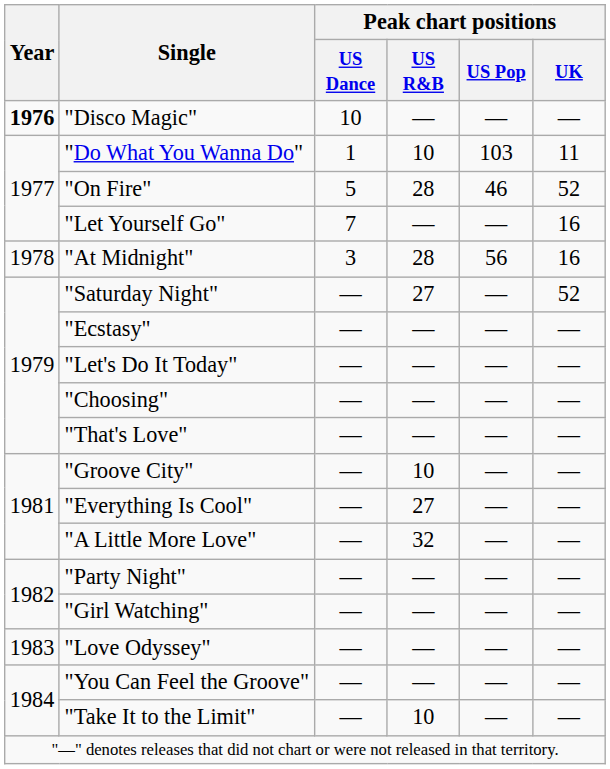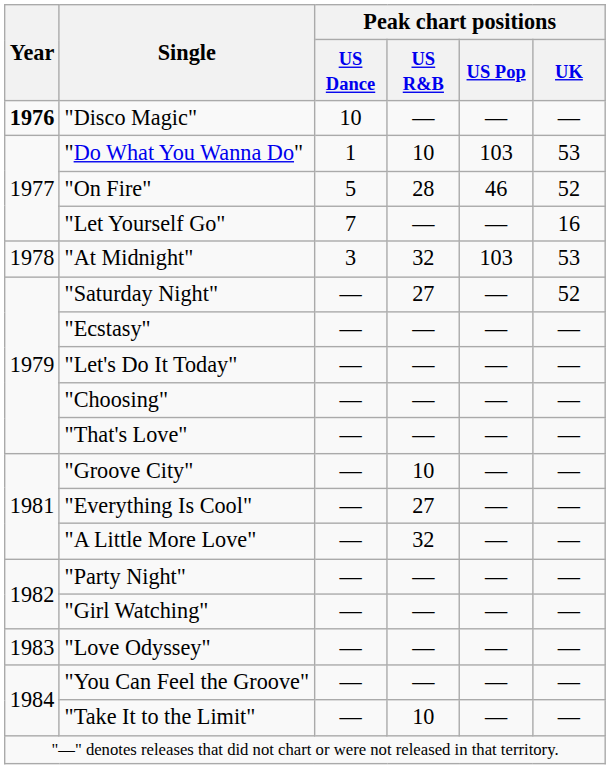 <table class="wikitable">
 <tr>
 <th scope="col" rowspan="2">Year</th>
 <th scope="col" rowspan="2">Single</th>
 <th scope="col" colspan="4">Peak chart positions</th>
 </tr>
 <tr>
 <th style="width:45px;"><small><a href='#'>US Dance</a></small><br></th>
 <th style="width:45px;"><small><a href='#'>US R&B</a></small><br></th>
 <th style="width:45px;"><small><a href='#'>US Pop</a></small><br></th>
 <th style="width:45px;"><small><a href='#'>UK</a></small><br></th>
 </tr>
 <tr>
 <td rowspan="1"><strong>1976</strong></td>
 <td>"Disco Magic"</td>
 <td align=center>10</td>
 <td align=center>―</td>
 <td align=center>―</td>
 <td align=center>―</td>
 </tr>
 <tr>
 <td rowspan="3">1977</td>
 <td>"<a href='#'>Do What You Wanna Do</a>"</td>
 <td align=center>1</td>
 <td align=center>10</td>
 <td align=center>103</td>
-<td align=center>11</td>
+<td align=center>53</td>
 </tr>
 <tr>
 <td>"On Fire"</td>
 <td align=center>5</td>
 <td align=center>28</td>
 <td align=center>46</td>
 <td align=center>52</td>
 </tr>
 <tr>
 <td>"Let Yourself Go"</td>
 <td align=center>7</td>
 <td align=center>―</td>
 <td align=center>―</td>
 <td align=center>16</td>
 </tr>
 <tr>
 <td rowspan="1">1978</td>
 <td>"At Midnight"</td>
 <td align=center>3</td>
-<td align=center>28</td>
-<td align=center>56</td>
-<td align=center>16</td>
+<td align=center>32</td>
+<td align=center>103</td>
+<td align=center>53</td>
 </tr>
 <tr>
 <td rowspan="5">1979</td>
 <td>"Saturday Night"</td>
 <td align=center>―</td>
 <td align=center>27</td>
 <td align=center>—</td>
 <td align=center>52</td>
 </tr>
 <tr>
 <td>"Ecstasy"</td>
 <td align=center>―</td>
 <td align=center>―</td>
 <td align=center>―</td>
 <td align=center>―</td>
 </tr>
 <tr>
 <td>"Let's Do It Today"</td>
 <td align=center>―</td>
 <td align=center>―</td>
 <td align=center>―</td>
 <td align=center>―</td>
 </tr>
 <tr>
 <td>"Choosing"</td>
 <td align=center>―</td>
 <td align=center>―</td>
 <td align=center>―</td>
 <td align=center>―</td>
 </tr>
 <tr>
 <td>"That's Love"</td>
 <td align=center>―</td>
 <td align=center>―</td>
 <td align=center>―</td>
 <td align=center>―</td>
 </tr>
 <tr>
 <td rowspan="3">1981</td>
 <td>"Groove City"</td>
 <td align=center>―</td>
 <td align=center>10</td>
 <td align=center>―</td>
 <td align=center>―</td>
 </tr>
 <tr>
 <td>"Everything Is Cool"</td>
 <td align=center>―</td>
 <td align=center>27</td>
 <td align=center>―</td>
 <td align=center>―</td>
 </tr>
 <tr>
 <td>"A Little More Love"</td>
 <td align=center>―</td>
 <td align=center>32</td>
 <td align=center>―</td>
 <td align=center>―</td>
 </tr>
 <tr>
 <td rowspan="2">1982</td>
 <td>"Party Night"</td>
 <td align=center>―</td>
 <td align=center>―</td>
 <td align=center>―</td>
 <td align=center>―</td>
 </tr>
 <tr>
 <td>"Girl Watching"</td>
 <td align=center>―</td>
 <td align=center>―</td>
 <td align=center>―</td>
 <td align=center>―</td>
 </tr>
 <tr>
 <td rowspan="1">1983</td>
 <td>"Love Odyssey"</td>
 <td align=center>―</td>
 <td align=center>―</td>
 <td align=center>―</td>
 <td align=center>―</td>
 </tr>
 <tr>
 <td rowspan="2">1984</td>
 <td>"You Can Feel the Groove"</td>
 <td align=center>―</td>
 <td align=center>―</td>
 <td align=center>―</td>
 <td align=center>―</td>
 </tr>
 <tr>
 <td>"Take It to the Limit"</td>
 <td align=center>―</td>
 <td align=center>10</td>
 <td align=center>―</td>
 <td align=center>―</td>
 </tr>
 <tr>
 <td colspan="6" style="text-align:center; font-size:9pt;">"—" denotes releases that did not chart or were not released in that territory.</td>
 </tr>
 </table>
